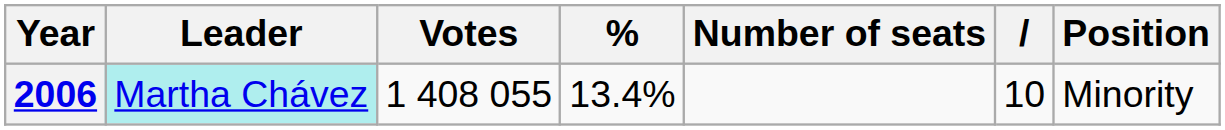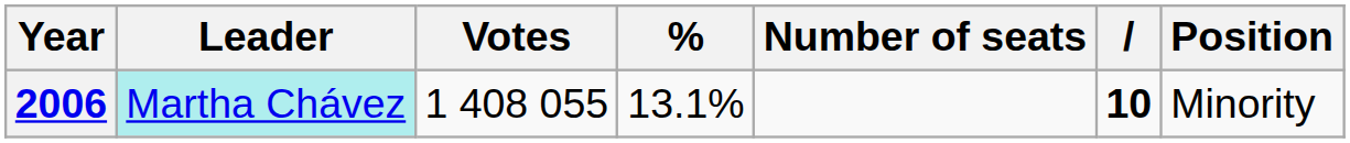 <table class="wikitable">
 <tr>
 <th>Year</th>
 <th>Leader</th>
 <th><strong>Votes</strong></th>
 <th><strong>%</strong></th>
 <th>Number of seats</th>
 <th>/</th>
 <th>Position</th>
 </tr>
 <tr>
 <th><a href='#'>2006</a></th>
 <td style="background: paleturquoise;"><a href='#'>Martha Chávez</a></td>
 <td>1 408 055</td>
-<td>13.4%</td>
+<td>13.1%</td>
 <td></td>
-<td> 10</td>
+<td><strong> 10</strong></td>
 <td>Minority</td>
 </tr>
 </table>
